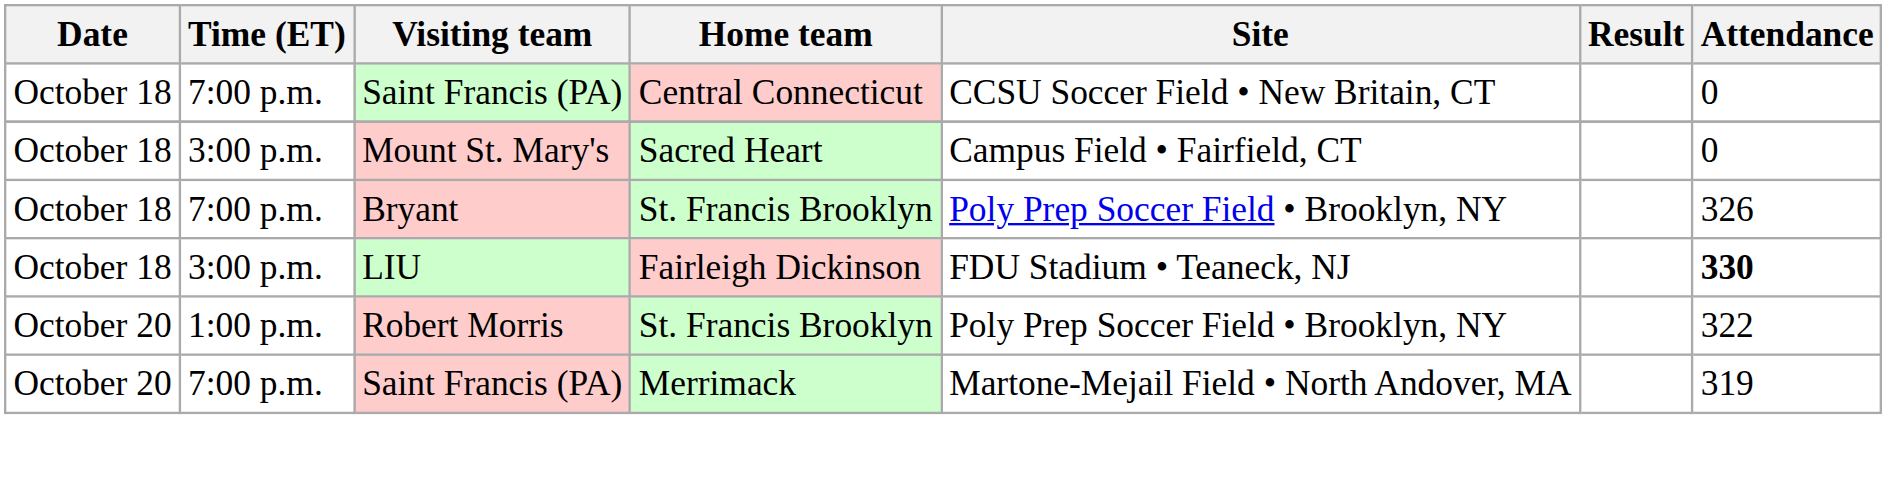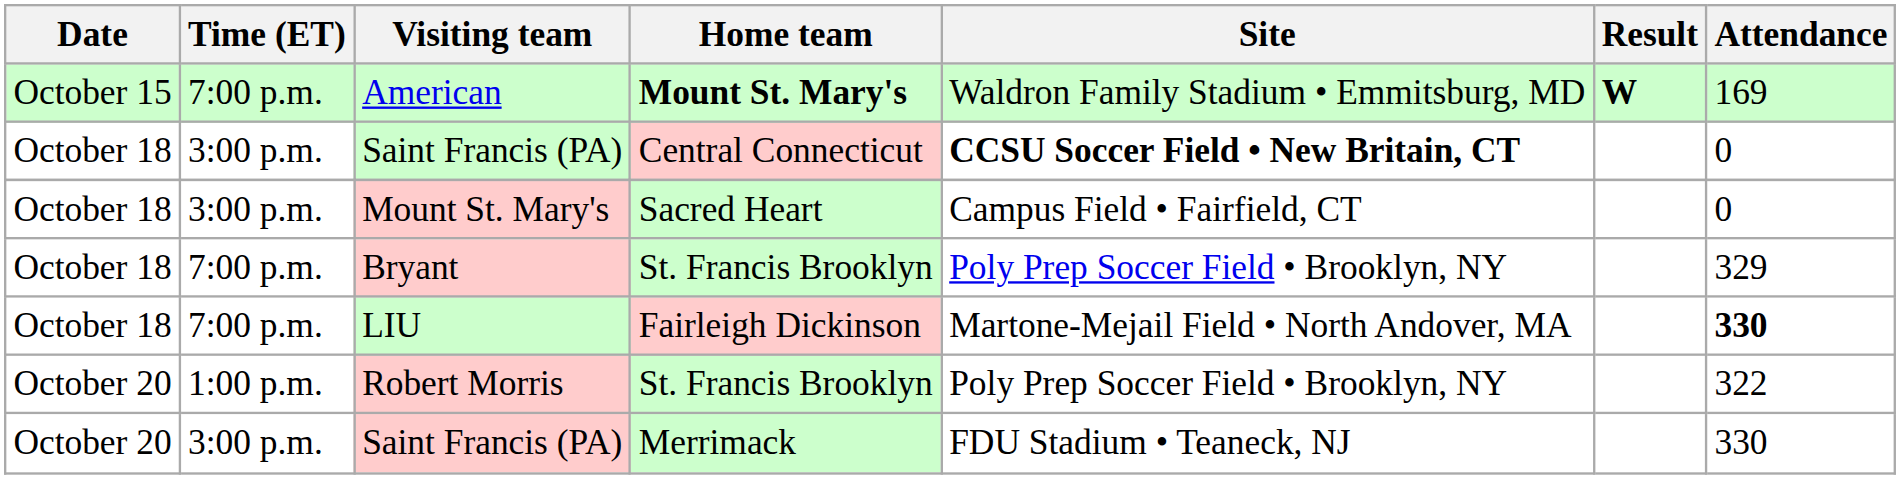 <table class="wikitable" style="font-size:95%;">
 <tr>
 <th>Date</th>
 <th>Time (ET)</th>
 <th>Visiting team</th>
 <th>Home team</th>
 <th>Site</th>
 <th>Result</th>
 <th>Attendance</th>
 </tr>
+<tr style="background:#cfc;">
+<td>October 15</td>
+<td>7:00 p.m.</td>
+<td><a href='#'>American</a></td>
+<td><strong>Mount St. Mary's</strong></td>
+<td>Waldron Family Stadium • Emmitsburg, MD</td>
+<td><strong>W</strong>  </td>
+<td>169</td>
+</tr>
 <tr style="background:#fff;">
 <td>October 18</td>
-<td>7:00 p.m.</td>
+<td>3:00 p.m.</td>
 <td style="background:#cfc;">Saint Francis (PA)</td>
 <td style="background:#fcc;">Central Connecticut</td>
-<td>CCSU Soccer Field • New Britain, CT</td>
+<td><strong>CCSU Soccer Field • New Britain, CT</strong></td>
 <td></td>
 <td>0</td>
 </tr>
 <tr style="background:#fff;">
 </tr>
 <tr style="background:#fff;">
 <td>October 18</td>
 <td>3:00 p.m.</td>
 <td style="background:#fcc;">Mount St. Mary's</td>
 <td style="background:#cfc;">Sacred Heart</td>
 <td>Campus Field • Fairfield, CT</td>
 <td> </td>
 <td>0</td>
 </tr>
 <tr style="background:#fff;">
 <td>October 18</td>
 <td>7:00 p.m.</td>
 <td style="background:#fcc;">Bryant</td>
 <td style="background:#cfc;">St. Francis Brooklyn</td>
 <td><a href='#'>Poly Prep Soccer Field</a> • Brooklyn, NY</td>
 <td></td>
-<td>326</td>
+<td>329</td>
 </tr>
 <tr style="background:#fff;">
 <td>October 18</td>
-<td>3:00 p.m.</td>
+<td>7:00 p.m.</td>
 <td style="background:#cfc;">LIU</td>
 <td style="background:#fcc;">Fairleigh Dickinson</td>
-<td>FDU Stadium • Teaneck, NJ</td>
+<td>Martone-Mejail Field • North Andover, MA</td>
 <td></td>
 <td><strong>330</strong></td>
 </tr>
 <tr style="background:#fff;">
 <td>October 20</td>
 <td>1:00 p.m.</td>
 <td style="background:#fcc;">Robert Morris</td>
 <td style="background:#cfc;">St. Francis Brooklyn</td>
 <td>Poly Prep Soccer Field • Brooklyn, NY</td>
 <td></td>
 <td>322</td>
 </tr>
 <tr style="background:#fff;">
 <td>October 20</td>
-<td>7:00 p.m.</td>
+<td>3:00 p.m.</td>
 <td style="background:#fcc;">Saint Francis (PA)</td>
 <td style="background:#cfc;">Merrimack</td>
-<td>Martone-Mejail Field • North Andover, MA</td>
+<td>FDU Stadium • Teaneck, NJ</td>
 <td></td>
-<td>319</td>
+<td>330</td>
 </tr>
 </table>
